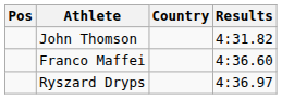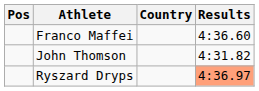 <table class="wikitable">
 <tr>
 <th>Pos</th>
 <th>Athlete</th>
 <th>Country</th>
 <th>Results</th>
 </tr>
 <tr>
 <td align="center"></td>
+<td>Franco Maffei</td>
+<td></td>
+<td>4:36.60</td>
+</tr>
+<tr>
+<td align="center"></td>
 <td>John Thomson</td>
 <td></td>
 <td>4:31.82</td>
 </tr>
 <tr>
 <td align="center"></td>
-<td>Franco Maffei</td>
-<td></td>
-<td>4:36.60</td>
-</tr>
-<tr>
-<td align="center"></td>
 <td>Ryszard Dryps</td>
 <td></td>
-<td>4:36.97</td>
+<td style="background: lightsalmon;">4:36.97</td>
 </tr>
 </table>
